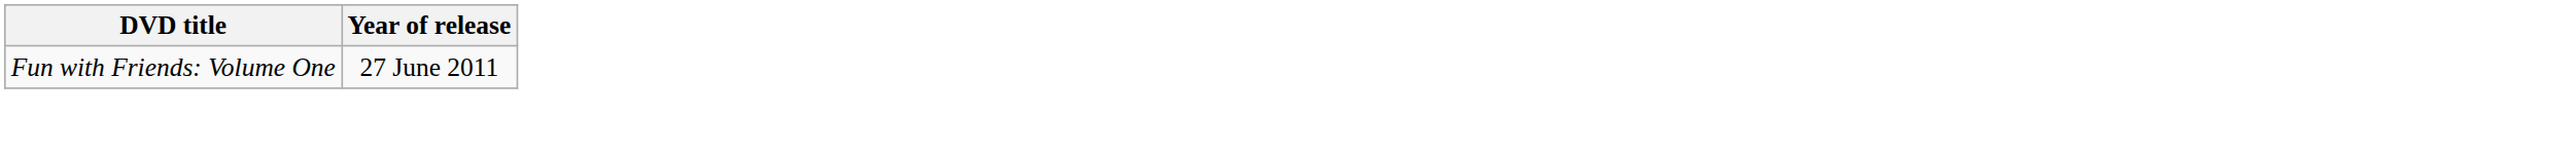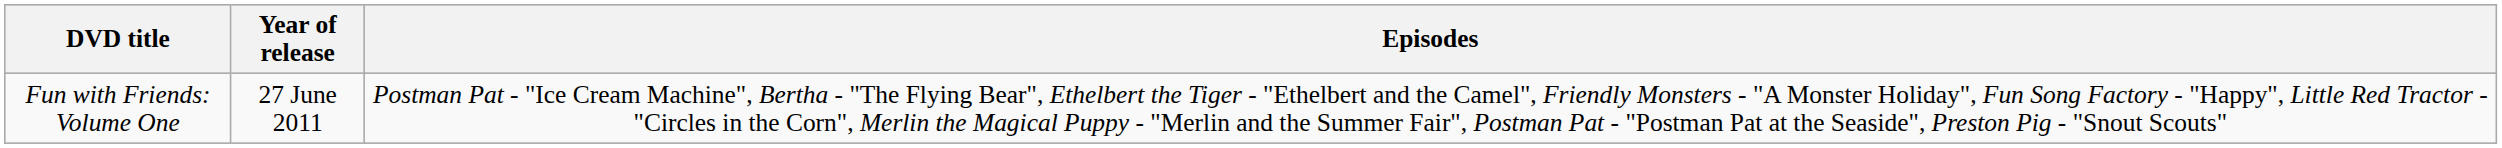 <table class="wikitable">
 <tr>
 <th>DVD title</th>
 <th>Year of release</th>
+<th>Episodes</th>
 </tr>
 <tr>
 <td align="center"><em>Fun with Friends: Volume One</em></td>
 <td align="center">27 June 2011</td>
+<td align="center"><em>Postman Pat</em> - "Ice Cream Machine", <em>Bertha</em> - "The Flying Bear", <em>Ethelbert the Tiger</em> - "Ethelbert and the Camel", <em>Friendly Monsters</em> - "A Monster Holiday", <em>Fun Song Factory</em> - "Happy", <em>Little Red Tractor</em> - "Circles in the Corn", <em>Merlin the Magical Puppy</em> - "Merlin and the Summer Fair", <em>Postman Pat</em> - "Postman Pat at the Seaside", <em>Preston Pig</em> - "Snout Scouts"</td>
 </tr>
 </table>
